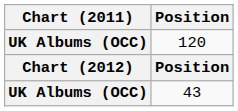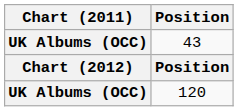 <table class="wikitable plainrowheaders" style="text-align:center">
 <tr>
 <th scope="col">Chart (2011)</th>
 <th scope="col">Position</th>
 </tr>
 <tr>
 <th scope="row">UK Albums (OCC)</th>
-<td>120</td>
+<td>43</td>
 </tr>
 <tr>
 <th scope="col">Chart (2012)</th>
 <th scope="col">Position</th>
 </tr>
 <tr>
 <th scope="row">UK Albums (OCC)</th>
-<td>43</td>
+<td>120</td>
 </tr>
 </table>
